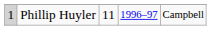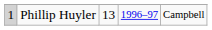 <table class="wikitable">
 <tr>
 </tr>
 <tr>
 <td style="background: lightgrey;">1</td>
 <td>Phillip Huyler</td>
-<td>11</td>
+<td>13</td>
 <td style="font-size:80%;"><a href='#'>1996–97</a></td>
 <td style="font-size:80%;">Campbell</td>
 </tr>
 </table>
